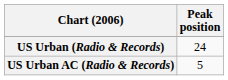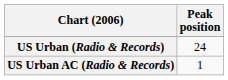 <table class="wikitable sortable plainrowheaders">
 <tr>
 <th>Chart (2006)</th>
 <th>Peak<br>position</th>
 </tr>
 <tr>
 </tr>
 <tr>
 </tr>
 <tr>
 </tr>
 <tr>
 <th scope="row">US Urban (<em>Radio & Records</em>)</th>
 <td align="center">24</td>
 </tr>
 <tr>
 <th scope="row">US Urban AC (<em>Radio & Records</em>)</th>
-<td align="center">5</td>
+<td align="center">1</td>
 </tr>
 </table>
